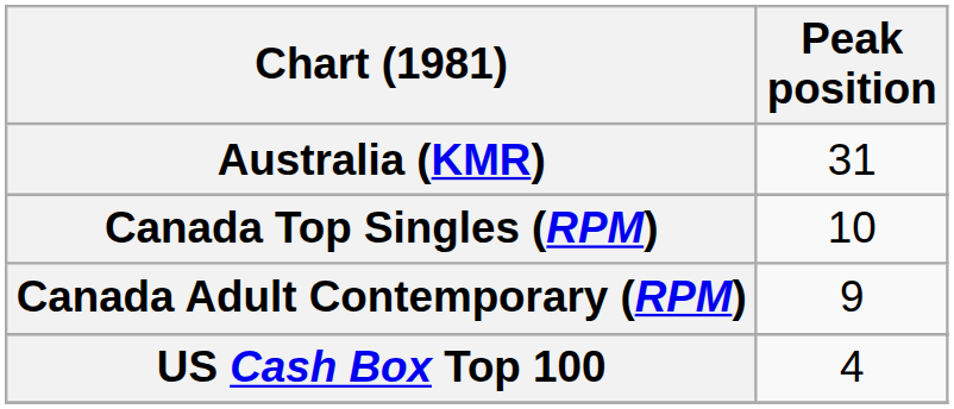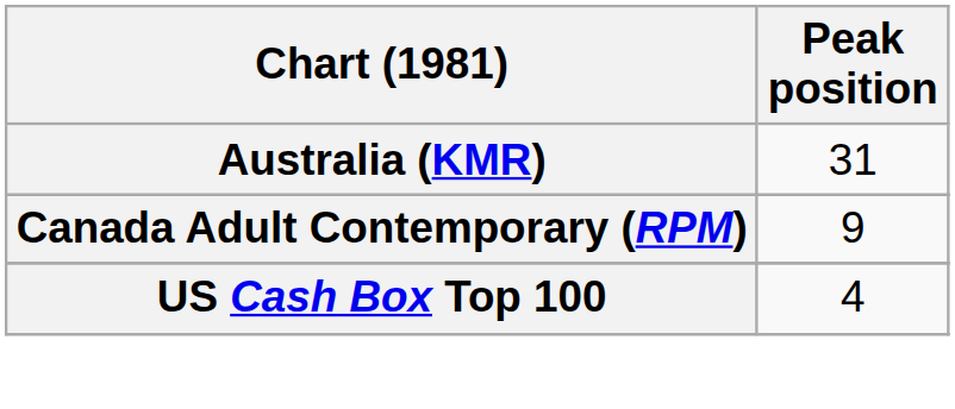 <table class="wikitable sortable plainrowheaders" style="text-align:center">
 <tr>
 <th scope="col">Chart (1981)</th>
 <th scope="col">Peak<br>position</th>
 </tr>
 <tr>
 <th scope="row">Australia (<a href='#'>KMR</a>)</th>
 <td>31</td>
 </tr>
 <tr>
-</tr>
-<tr>
-<th scope="row">Canada Top Singles (<a href='#'><em>RPM</em></a>)</th>
-<td>10</td>
 </tr>
 <tr>
 <th scope="row">Canada Adult Contemporary (<a href='#'><em>RPM</em></a>)</th>
 <td>9</td>
 </tr>
 <tr>
 </tr>
 <tr>
 </tr>
 <tr>
 </tr>
 <tr>
 </tr>
 <tr>
 </tr>
 <tr>
 </tr>
 <tr>
 </tr>
 <tr>
 </tr>
 <tr>
 <th scope="row">US <a href='#'><em>Cash Box</em></a> Top 100</th>
 <td>4</td>
 </tr>
 <tr>
 </tr>
 </table>
